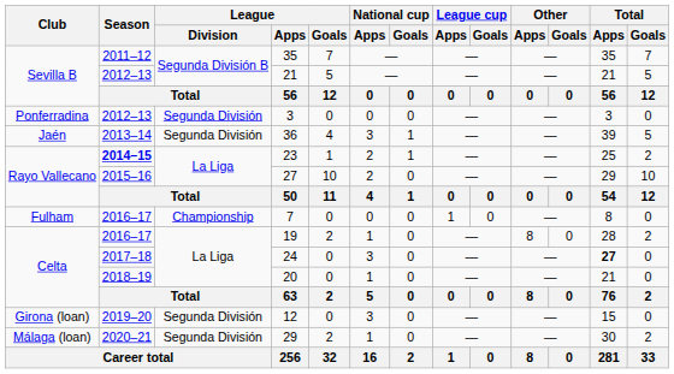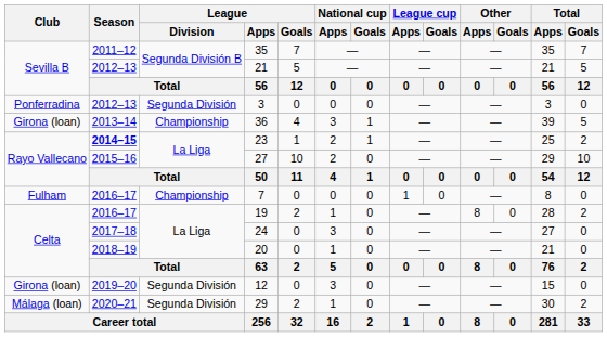 <table class="wikitable" style="text-align:center">
 <tr>
 <th rowspan="2">Club</th>
 <th rowspan="2">Season</th>
 <th colspan="3">League</th>
 <th colspan="2">National cup</th>
 <th colspan="2"><a href='#'>League cup</a></th>
 <th colspan="2">Other</th>
 <th colspan="2">Total</th>
 </tr>
 <tr>
 <th>Division</th>
 <th>Apps</th>
 <th>Goals</th>
 <th>Apps</th>
 <th>Goals</th>
 <th>Apps</th>
 <th>Goals</th>
 <th>Apps</th>
 <th>Goals</th>
 <th>Apps</th>
 <th>Goals</th>
 </tr>
 <tr>
 <td rowspan="3"><a href='#'>Sevilla B</a></td>
 <td><a href='#'>2011–12</a></td>
 <td rowspan="2"><a href='#'>Segunda División B</a></td>
 <td>35</td>
 <td>7</td>
 <td colspan="2">—</td>
 <td colspan="2">—</td>
 <td colspan="2">—</td>
 <td>35</td>
 <td>7</td>
 </tr>
 <tr>
 <td><a href='#'>2012–13</a></td>
 <td>21</td>
 <td>5</td>
 <td colspan="2">—</td>
 <td colspan="2">—</td>
 <td colspan="2">—</td>
 <td>21</td>
 <td>5</td>
 </tr>
 <tr>
 <th colspan="2">Total</th>
 <th>56</th>
 <th>12</th>
 <th>0</th>
 <th>0</th>
 <th>0</th>
 <th>0</th>
 <th>0</th>
 <th>0</th>
 <th>56</th>
 <th>12</th>
 </tr>
 <tr>
 <td><a href='#'>Ponferradina</a></td>
 <td><a href='#'>2012–13</a></td>
 <td><a href='#'>Segunda División</a></td>
 <td>3</td>
 <td>0</td>
 <td>0</td>
 <td>0</td>
 <td colspan="2">—</td>
 <td colspan="2">—</td>
 <td>3</td>
 <td>0</td>
 </tr>
 <tr>
-<td><a href='#'>Jaén</a></td>
+<td><a href='#'>Girona</a> (loan)</td>
 <td><a href='#'>2013–14</a></td>
-<td>Segunda División</td>
+<td><a href='#'>Championship</a></td>
 <td>36</td>
 <td>4</td>
 <td>3</td>
 <td>1</td>
 <td colspan="2">—</td>
 <td colspan="2">—</td>
 <td>39</td>
 <td>5</td>
 </tr>
 <tr>
 <td rowspan="3"><a href='#'>Rayo Vallecano</a></td>
 <td><strong><a href='#'>2014–15</a></strong></td>
 <td rowspan="2"><a href='#'>La Liga</a></td>
 <td>23</td>
 <td>1</td>
 <td>2</td>
 <td>1</td>
 <td colspan="2">—</td>
 <td colspan="2">—</td>
 <td>25</td>
 <td>2</td>
 </tr>
 <tr>
 <td><a href='#'>2015–16</a></td>
 <td>27</td>
 <td>10</td>
 <td>2</td>
 <td>0</td>
 <td colspan="2">—</td>
 <td colspan="2">—</td>
 <td>29</td>
 <td>10</td>
 </tr>
 <tr>
 <th colspan="2">Total</th>
 <th>50</th>
 <th>11</th>
 <th>4</th>
 <th>1</th>
 <th>0</th>
 <th>0</th>
 <th>0</th>
 <th>0</th>
 <th>54</th>
 <th>12</th>
 </tr>
 <tr>
 <td><a href='#'>Fulham</a></td>
 <td><a href='#'>2016–17</a></td>
 <td><a href='#'>Championship</a></td>
 <td>7</td>
 <td>0</td>
 <td>0</td>
 <td>0</td>
 <td>1</td>
 <td>0</td>
 <td colspan="2">—</td>
 <td>8</td>
 <td>0</td>
 </tr>
 <tr>
 <td rowspan="4"><a href='#'>Celta</a></td>
 <td><a href='#'>2016–17</a></td>
 <td rowspan="3">La Liga</td>
 <td>19</td>
 <td>2</td>
 <td>1</td>
 <td>0</td>
 <td colspan="2">—</td>
 <td>8</td>
 <td>0</td>
 <td>28</td>
 <td>2</td>
 </tr>
 <tr>
 <td><a href='#'>2017–18</a></td>
 <td>24</td>
 <td>0</td>
 <td>3</td>
 <td>0</td>
 <td colspan="2">—</td>
 <td colspan="2">—</td>
-<td><strong>27</strong></td>
+<td>27</td>
 <td>0</td>
 </tr>
 <tr>
 <td><a href='#'>2018–19</a></td>
 <td>20</td>
 <td>0</td>
 <td>1</td>
 <td>0</td>
 <td colspan="2">—</td>
 <td colspan="2">—</td>
 <td>21</td>
 <td>0</td>
 </tr>
 <tr>
 <th colspan="2">Total</th>
 <th>63</th>
 <th>2</th>
 <th>5</th>
 <th>0</th>
 <th>0</th>
 <th>0</th>
 <th>8</th>
 <th>0</th>
 <th>76</th>
 <th>2</th>
 </tr>
 <tr>
 <td><a href='#'>Girona</a> (loan)</td>
 <td><a href='#'>2019–20</a></td>
 <td>Segunda División</td>
 <td>12</td>
 <td>0</td>
 <td>3</td>
 <td>0</td>
 <td colspan="2">—</td>
 <td colspan="2">—</td>
 <td>15</td>
 <td>0</td>
 </tr>
 <tr>
 <td><a href='#'>Málaga</a> (loan)</td>
 <td><a href='#'>2020–21</a></td>
 <td>Segunda División</td>
 <td>29</td>
 <td>2</td>
 <td>1</td>
 <td>0</td>
 <td colspan="2">—</td>
 <td colspan="2">—</td>
 <td>30</td>
 <td>2</td>
 </tr>
 <tr>
 <th colspan="3">Career total</th>
 <th>256</th>
 <th>32</th>
 <th>16</th>
 <th>2</th>
 <th>1</th>
 <th>0</th>
 <th>8</th>
 <th>0</th>
 <th>281</th>
 <th>33</th>
 </tr>
 </table>
